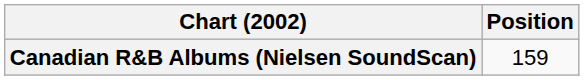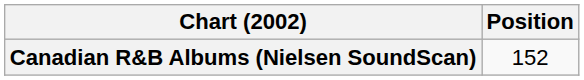 <table class="wikitable plainrowheaders">
 <tr>
 <th scope="col">Chart (2002)</th>
 <th scope="col">Position</th>
 </tr>
 <tr>
 <th scope="row">Canadian R&B Albums (Nielsen SoundScan)</th>
-<td style="text-align:center;">159</td>
+<td style="text-align:center;">152</td>
 </tr>
 </table>
